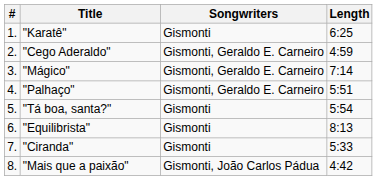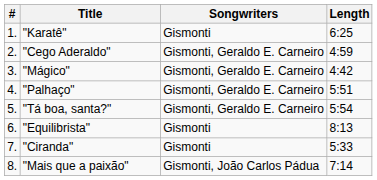 <table class="wikitable">
 <tr>
 <th>#</th>
 <th width="180">Title</th>
 <th>Songwriters</th>
 <th>Length</th>
 </tr>
 <tr>
 <td>1.</td>
 <td>"Karatê"</td>
 <td>Gismonti</td>
 <td>6:25</td>
 </tr>
 <tr>
 <td>2.</td>
 <td>"Cego Aderaldo"</td>
 <td>Gismonti, Geraldo E. Carneiro</td>
 <td>4:59</td>
 </tr>
 <tr>
 <td>3.</td>
 <td>"Mágico"</td>
 <td>Gismonti, Geraldo E. Carneiro</td>
-<td>7:14</td>
+<td>4:42</td>
 </tr>
 <tr>
 <td>4.</td>
 <td>"Palhaço"</td>
 <td>Gismonti, Geraldo E. Carneiro</td>
 <td>5:51</td>
 </tr>
 <tr>
 <td>5.</td>
 <td>"Tá boa, santa?"</td>
-<td>Gismonti</td>
+<td>Gismonti, Geraldo E. Carneiro</td>
 <td>5:54</td>
 </tr>
 <tr>
 <td>6.</td>
 <td>"Equilibrista"</td>
 <td>Gismonti</td>
 <td>8:13</td>
 </tr>
 <tr>
 <td>7.</td>
 <td>"Ciranda"</td>
 <td>Gismonti</td>
 <td>5:33</td>
 </tr>
 <tr>
 <td>8.</td>
 <td>"Mais que a paixão"</td>
 <td>Gismonti, João Carlos Pádua</td>
-<td>4:42</td>
+<td>7:14</td>
 </tr>
 </table>
